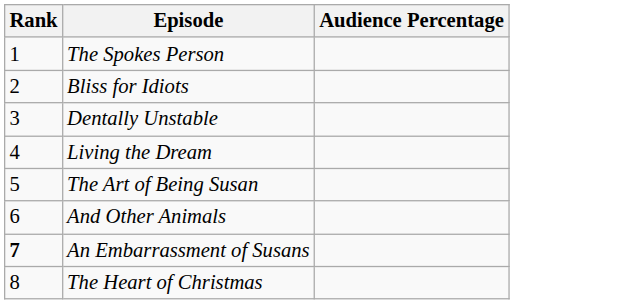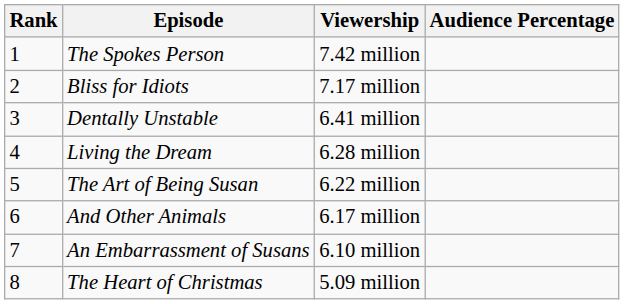 <table class="wikitable">
 <tr>
 <th>Rank</th>
 <th>Episode</th>
+<th>Viewership</th>
 <th>Audience Percentage</th>
 </tr>
 <tr>
 <td>1</td>
 <td><em>The Spokes Person</em></td>
+<td>7.42 million</td>
 <td></td>
 </tr>
 <tr>
 <td>2</td>
 <td><em>Bliss for Idiots</em></td>
+<td>7.17 million</td>
 <td></td>
 </tr>
 <tr>
 <td>3</td>
 <td><em>Dentally Unstable</em></td>
+<td>6.41 million</td>
 <td></td>
 </tr>
 <tr>
 <td>4</td>
 <td><em>Living the Dream</em></td>
+<td>6.28 million</td>
 <td></td>
 </tr>
 <tr>
 <td>5</td>
 <td><em>The Art of Being Susan</em></td>
+<td>6.22 million</td>
 <td></td>
 </tr>
 <tr>
 <td>6</td>
 <td><em>And Other Animals</em></td>
+<td>6.17 million</td>
 <td></td>
 </tr>
 <tr>
-<td><strong>7</strong></td>
+<td>7</td>
 <td><em>An Embarrassment of Susans</em></td>
+<td>6.10 million</td>
 <td></td>
 </tr>
 <tr>
 <td>8</td>
 <td><em>The Heart of Christmas</em></td>
+<td>5.09 million</td>
 <td></td>
 </tr>
 </table>
